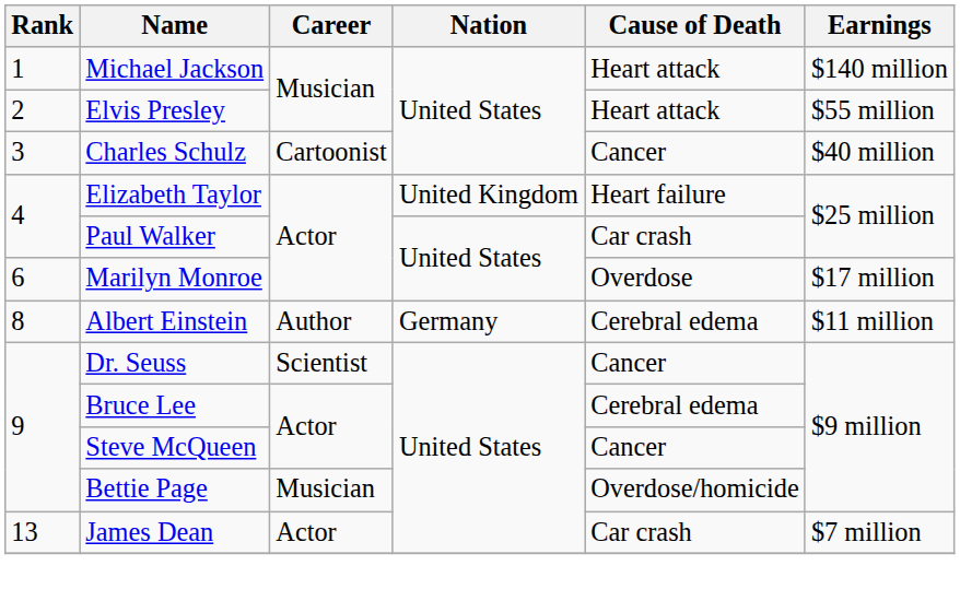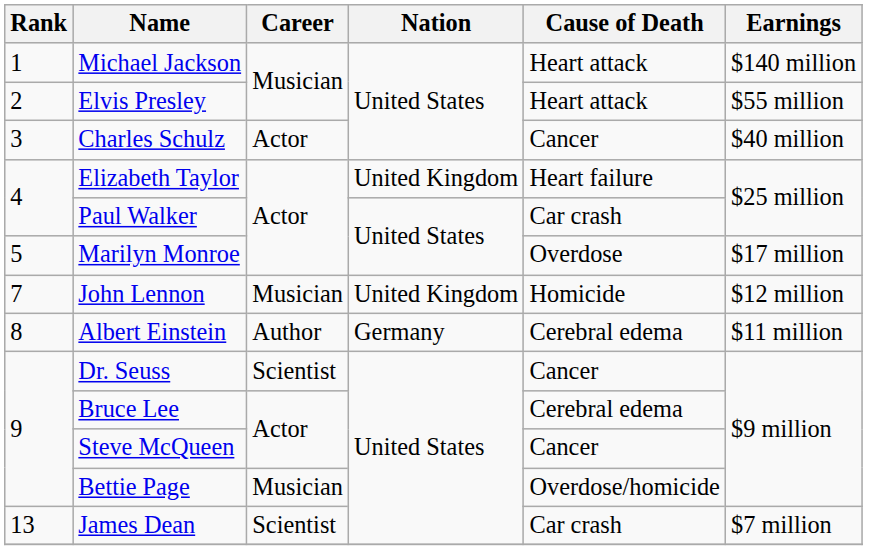 <table class="wikitable sortable" border="1">
 <tr>
 <th scope="col">Rank</th>
 <th scope="col">Name</th>
 <th scope="col">Career</th>
 <th scope="col">Nation</th>
 <th>Cause of Death</th>
 <th scope="col">Earnings</th>
 </tr>
 <tr>
 <td>1</td>
 <td><a href='#'>Michael Jackson</a></td>
 <td rowspan="2">Musician</td>
 <td rowspan="3">United States</td>
 <td>Heart attack</td>
 <td>$140 million</td>
 </tr>
 <tr>
 <td>2</td>
 <td><a href='#'>Elvis Presley</a></td>
 <td>Heart attack</td>
 <td>$55 million</td>
 </tr>
 <tr>
 <td>3</td>
 <td><a href='#'>Charles Schulz</a></td>
-<td>Cartoonist</td>
+<td>Actor</td>
 <td>Cancer</td>
 <td>$40 million</td>
 </tr>
 <tr>
 <td rowspan="2">4</td>
 <td><a href='#'>Elizabeth Taylor</a></td>
 <td rowspan="3">Actor</td>
 <td>United Kingdom</td>
 <td>Heart failure</td>
 <td rowspan="2">$25 million</td>
 </tr>
 <tr>
 <td><a href='#'>Paul Walker</a></td>
 <td rowspan="2">United States</td>
 <td>Car crash</td>
 </tr>
 <tr>
-<td>6</td>
+<td>5</td>
 <td><a href='#'>Marilyn Monroe</a></td>
 <td>Overdose</td>
 <td>$17 million</td>
+</tr>
+<tr>
+<td>7</td>
+<td><a href='#'>John Lennon</a></td>
+<td>Musician</td>
+<td>United Kingdom</td>
+<td>Homicide</td>
+<td>$12 million</td>
 </tr>
 <tr>
 <td>8</td>
 <td><a href='#'>Albert Einstein</a></td>
 <td>Author</td>
 <td>Germany</td>
 <td>Cerebral edema</td>
 <td>$11 million</td>
 </tr>
 <tr>
 <td rowspan="4">9</td>
 <td><a href='#'>Dr. Seuss</a></td>
 <td>Scientist</td>
 <td rowspan="5">United States</td>
 <td>Cancer</td>
 <td rowspan="4">$9 million</td>
 </tr>
 <tr>
 <td><a href='#'>Bruce Lee</a></td>
 <td rowspan="2">Actor</td>
 <td>Cerebral edema</td>
 </tr>
 <tr>
 <td><a href='#'>Steve McQueen</a></td>
 <td>Cancer</td>
 </tr>
 <tr>
 <td><a href='#'>Bettie Page</a></td>
 <td>Musician</td>
 <td>Overdose/homicide</td>
 </tr>
 <tr>
 <td>13</td>
 <td><a href='#'>James Dean</a></td>
-<td>Actor</td>
+<td>Scientist</td>
 <td>Car crash</td>
 <td>$7 million</td>
 </tr>
 <tr>
 </tr>
 </table>
